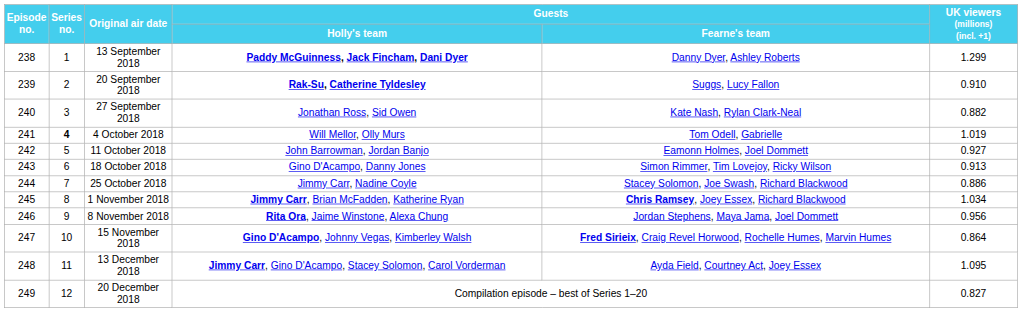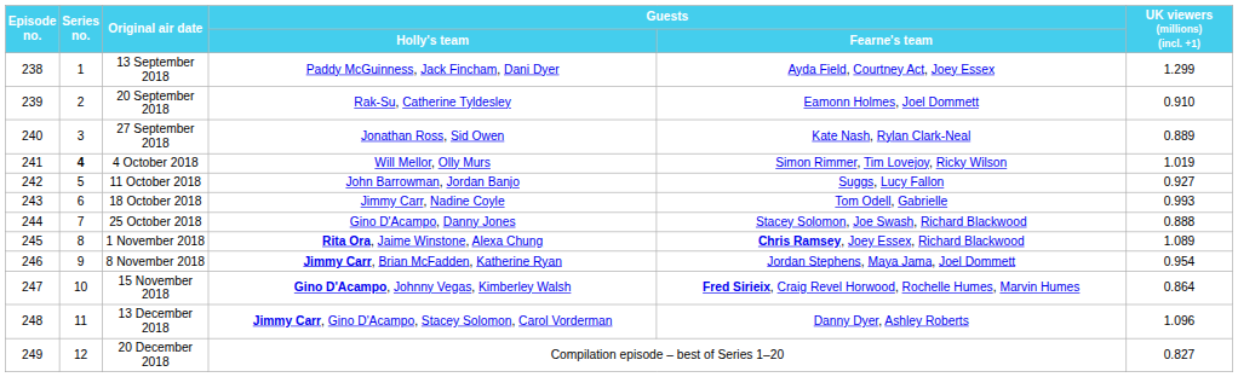 <table class="wikitable" style="width:100%; background:#fff; text-align:center;">
 <tr style="color:White" #008000;>
 <th rowspan="2" style="background:#44ceed; width:20px;">Episode<br>no.</th>
 <th rowspan="2" style="background:#44ceed; width:20px;">Series<br>no.</th>
 <th rowspan="2" style="background:#44ceed; width:130px;">Original air date</th>
 <th colspan="2" style="background:#44ceed;">Guests</th>
 <th rowspan="2" style="background:#44ceed; width:130px;">UK viewers <small>(millions)</small><br><small>(incl. +1)</small></th>
 </tr>
 <tr style="color:White">
 <th style="background:#44ceed;">Holly's team</th>
 <th style="background:#44ceed;">Fearne's team</th>
 </tr>
 <tr>
 <td>238</td>
 <td>1</td>
 <td>13 September 2018</td>
-<td><strong><a href='#'>Paddy McGuinness</a>, <a href='#'>Jack Fincham</a>, <a href='#'>Dani Dyer</a></strong></td>
-<td><a href='#'>Danny Dyer</a>, <a href='#'>Ashley Roberts</a></td>
+<td><a href='#'>Paddy McGuinness</a>, <a href='#'>Jack Fincham</a>, <a href='#'>Dani Dyer</a></td>
+<td><a href='#'>Ayda Field</a>, <a href='#'>Courtney Act</a>, <a href='#'>Joey Essex</a></td>
 <td>1.299</td>
 </tr>
 <tr>
 <td>239</td>
 <td>2</td>
 <td>20 September 2018</td>
-<td><strong><a href='#'>Rak-Su</a>, <a href='#'>Catherine Tyldesley</a></strong></td>
-<td><a href='#'>Suggs</a>, <a href='#'>Lucy Fallon</a></td>
+<td><a href='#'>Rak-Su</a>, <a href='#'>Catherine Tyldesley</a></td>
+<td><a href='#'>Eamonn Holmes</a>, <a href='#'>Joel Dommett</a></td>
 <td>0.910</td>
 </tr>
 <tr>
 <td>240</td>
 <td>3</td>
 <td>27 September 2018</td>
 <td><a href='#'>Jonathan Ross</a>, <a href='#'>Sid Owen</a></td>
 <td><a href='#'>Kate Nash</a>, <a href='#'>Rylan Clark-Neal</a></td>
-<td>0.882</td>
+<td>0.889</td>
 </tr>
 <tr>
 <td>241</td>
 <td><strong>4</strong></td>
 <td>4 October 2018</td>
 <td><a href='#'>Will Mellor</a>, <a href='#'>Olly Murs</a></td>
-<td><a href='#'>Tom Odell</a>, <a href='#'>Gabrielle</a></td>
+<td><a href='#'>Simon Rimmer</a>, <a href='#'>Tim Lovejoy</a>, <a href='#'>Ricky Wilson</a></td>
 <td>1.019</td>
 </tr>
 <tr>
 <td>242</td>
 <td>5</td>
 <td>11 October 2018</td>
 <td><a href='#'>John Barrowman</a>, <a href='#'>Jordan Banjo</a></td>
-<td><a href='#'>Eamonn Holmes</a>, <a href='#'>Joel Dommett</a></td>
+<td><a href='#'>Suggs</a>, <a href='#'>Lucy Fallon</a></td>
 <td>0.927</td>
 </tr>
 <tr>
 <td>243</td>
 <td>6</td>
 <td>18 October 2018</td>
-<td><a href='#'>Gino D'Acampo</a>, <a href='#'>Danny Jones</a></td>
-<td><a href='#'>Simon Rimmer</a>, <a href='#'>Tim Lovejoy</a>, <a href='#'>Ricky Wilson</a></td>
-<td>0.913</td>
+<td><a href='#'>Jimmy Carr</a>, <a href='#'>Nadine Coyle</a></td>
+<td><a href='#'>Tom Odell</a>, <a href='#'>Gabrielle</a></td>
+<td>0.993</td>
 </tr>
 <tr>
 <td>244</td>
 <td>7</td>
 <td>25 October 2018</td>
-<td><a href='#'>Jimmy Carr</a>, <a href='#'>Nadine Coyle</a></td>
+<td><a href='#'>Gino D'Acampo</a>, <a href='#'>Danny Jones</a></td>
 <td><a href='#'>Stacey Solomon</a>, <a href='#'>Joe Swash</a>, <a href='#'>Richard Blackwood</a></td>
-<td>0.886</td>
+<td>0.888</td>
 </tr>
 <tr>
 <td>245</td>
 <td>8</td>
 <td>1 November 2018</td>
-<td><strong><a href='#'>Jimmy Carr</a></strong>, <a href='#'>Brian McFadden</a>, <a href='#'>Katherine Ryan</a></td>
+<td><strong><a href='#'>Rita Ora</a></strong>, <a href='#'>Jaime Winstone</a>, <a href='#'>Alexa Chung</a></td>
 <td><strong><a href='#'>Chris Ramsey</a></strong>, <a href='#'>Joey Essex</a>, <a href='#'>Richard Blackwood</a></td>
-<td>1.034</td>
+<td>1.089</td>
 </tr>
 <tr>
 <td>246</td>
 <td>9</td>
 <td>8 November 2018</td>
-<td><strong><a href='#'>Rita Ora</a></strong>, <a href='#'>Jaime Winstone</a>, <a href='#'>Alexa Chung</a></td>
+<td><strong><a href='#'>Jimmy Carr</a></strong>, <a href='#'>Brian McFadden</a>, <a href='#'>Katherine Ryan</a></td>
 <td><a href='#'>Jordan Stephens</a>, <a href='#'>Maya Jama</a>, <a href='#'>Joel Dommett</a></td>
-<td>0.956</td>
+<td>0.954</td>
 </tr>
 <tr>
 <td>247</td>
 <td>10</td>
 <td>15 November 2018</td>
 <td><strong><a href='#'>Gino D'Acampo</a></strong>, <a href='#'>Johnny Vegas</a>, <a href='#'>Kimberley Walsh</a></td>
 <td><strong><a href='#'>Fred Sirieix</a></strong>, <a href='#'>Craig Revel Horwood</a>, <a href='#'>Rochelle Humes</a>, <a href='#'>Marvin Humes</a></td>
 <td>0.864</td>
 </tr>
 <tr>
 <td>248</td>
 <td>11</td>
 <td>13 December 2018</td>
 <td><strong><a href='#'>Jimmy Carr</a></strong>, <a href='#'>Gino D'Acampo</a>, <a href='#'>Stacey Solomon</a>, <a href='#'>Carol Vorderman</a></td>
-<td><a href='#'>Ayda Field</a>, <a href='#'>Courtney Act</a>, <a href='#'>Joey Essex</a></td>
-<td>1.095</td>
+<td><a href='#'>Danny Dyer</a>, <a href='#'>Ashley Roberts</a></td>
+<td>1.096</td>
 </tr>
 <tr>
 <td>249</td>
 <td>12</td>
 <td>20 December 2018</td>
 <td colspan="2">Compilation episode – best of Series 1–20</td>
 <td>0.827</td>
 </tr>
 </table>
